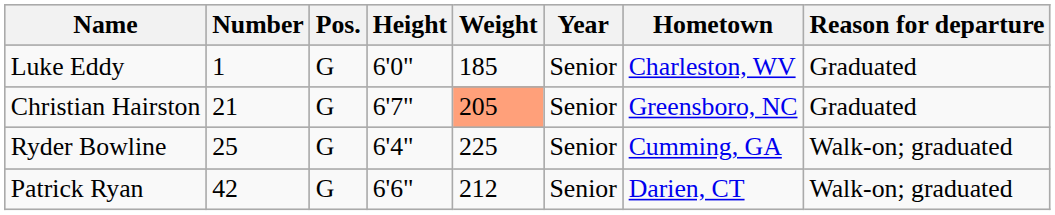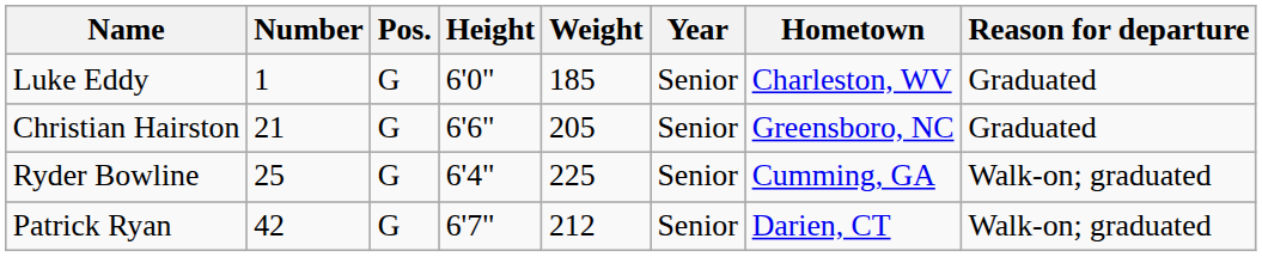 <table class="wikitable sortable" border="1">
 <tr>
 <th>Name</th>
 <th>Number</th>
 <th>Pos.</th>
 <th>Height</th>
 <th>Weight</th>
 <th>Year</th>
 <th>Hometown</th>
 <th class="unsortable">Reason for departure</th>
 </tr>
 <tr>
 <td>Luke Eddy</td>
 <td>1</td>
 <td>G</td>
 <td>6'0"</td>
 <td>185</td>
 <td>Senior</td>
 <td><a href='#'>Charleston, WV</a></td>
 <td>Graduated</td>
 </tr>
 <tr>
 <td>Christian Hairston</td>
 <td>21</td>
 <td>G</td>
-<td>6'7"</td>
-<td style="background: lightsalmon;">205</td>
+<td>6'6"</td>
+<td>205</td>
 <td>Senior</td>
 <td><a href='#'>Greensboro, NC</a></td>
 <td>Graduated</td>
 </tr>
 <tr>
 <td>Ryder Bowline</td>
 <td>25</td>
 <td>G</td>
 <td>6'4"</td>
 <td>225</td>
 <td>Senior</td>
 <td><a href='#'>Cumming, GA</a></td>
 <td>Walk-on; graduated</td>
 </tr>
 <tr>
 <td>Patrick Ryan</td>
 <td>42</td>
 <td>G</td>
-<td>6'6"</td>
+<td>6'7"</td>
 <td>212</td>
 <td>Senior</td>
 <td><a href='#'>Darien, CT</a></td>
 <td>Walk-on; graduated</td>
 </tr>
 </table>
